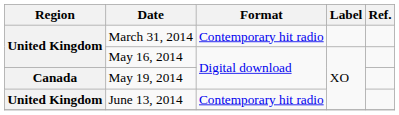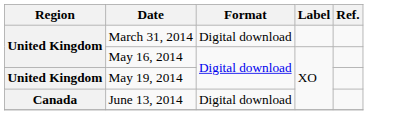 <table class="wikitable plainrowheaders">
 <tr>
 <th>Region</th>
 <th>Date</th>
 <th>Format</th>
 <th>Label</th>
 <th>Ref.</th>
 </tr>
 <tr>
 <th scope="row" rowspan="2">United Kingdom</th>
 <td>March 31, 2014</td>
-<td><a href='#'>Contemporary hit radio</a></td>
+<td>Digital download </td>
 <td></td>
 <td align="center"></td>
 </tr>
 <tr>
 <td>May 16, 2014</td>
 <td rowspan="2"><a href='#'>Digital download</a></td>
 <td rowspan="3">XO</td>
 <td align="center"></td>
 </tr>
 <tr>
-<th scope="row">Canada</th>
+<th scope="row">United Kingdom</th>
 <td>May 19, 2014</td>
 <td align="center"></td>
 </tr>
 <tr>
-<th scope="row">United Kingdom</th>
+<th scope="row">Canada</th>
 <td>June 13, 2014</td>
-<td><a href='#'>Contemporary hit radio</a></td>
+<td>Digital download </td>
 <td align="center"></td>
 </tr>
 <tr>
 </tr>
 </table>
